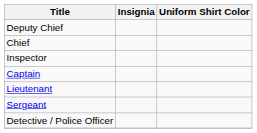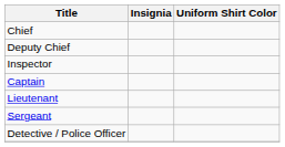 <table border="1" cellspacing="0" cellpadding="5" style="border-collapse:collapse;" class="wikitable">
 <tr>
 <th>Title</th>
 <th>Insignia</th>
 <th>Uniform Shirt Color</th>
 </tr>
 <tr>
-<td>Deputy Chief</td>
+<td>Chief</td>
 <td></td>
 <td></td>
 </tr>
 <tr>
-<td>Chief</td>
+<td>Deputy Chief</td>
 <td></td>
 <td></td>
 </tr>
 <tr>
 <td>Inspector</td>
 <td></td>
 <td></td>
 </tr>
 <tr>
 <td><a href='#'>Captain</a></td>
 <td></td>
 <td></td>
 </tr>
 <tr>
 <td><a href='#'>Lieutenant</a></td>
 <td></td>
 <td></td>
 </tr>
 <tr>
 <td><a href='#'>Sergeant</a></td>
 <td></td>
 <td></td>
 </tr>
 <tr>
 <td>Detective / Police Officer</td>
 <td></td>
 <td></td>
 </tr>
 <tr>
 </tr>
 </table>
